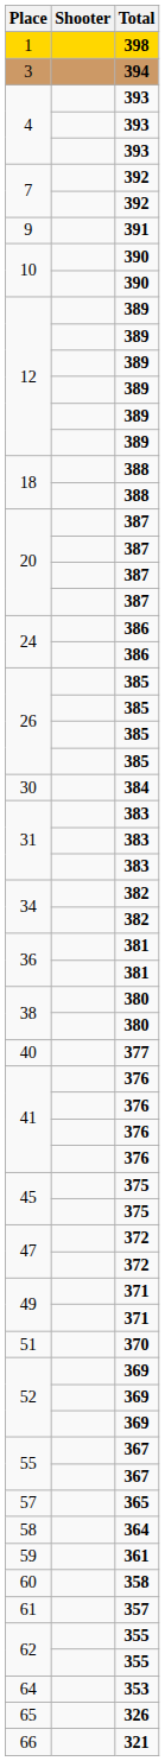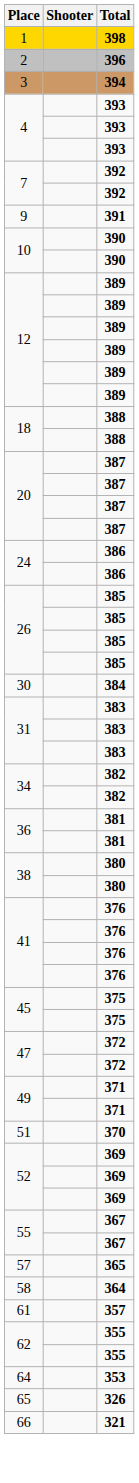 <table class=wikitable style="text-align:center">
 <tr>
 <th>Place</th>
 <th>Shooter</th>
 <th>Total</th>
 </tr>
 <tr align=center bgcolor=gold>
 <td>1</td>
 <td align=left></td>
 <td><strong>398</strong></td>
+</tr>
+<tr align=center bgcolor=silver>
+<td>2</td>
+<td align=left></td>
+<td><strong>396</strong></td>
 </tr>
 <tr align=center bgcolor=cc9966>
 <td>3</td>
 <td align=left></td>
 <td><strong>394</strong></td>
 </tr>
 <tr>
 <td rowspan=3>4</td>
 <td align=left></td>
 <td><strong>393</strong></td>
 </tr>
 <tr>
 <td align=left></td>
 <td><strong>393</strong></td>
 </tr>
 <tr>
 <td align=left></td>
 <td><strong>393</strong></td>
 </tr>
 <tr>
 <td rowspan=2>7</td>
 <td align=left></td>
 <td><strong>392</strong></td>
 </tr>
 <tr>
 <td align=left></td>
 <td><strong>392</strong></td>
 </tr>
 <tr>
 <td>9</td>
 <td align=left></td>
 <td><strong>391</strong></td>
 </tr>
 <tr>
 <td rowspan=2>10</td>
 <td align=left></td>
 <td><strong>390</strong></td>
 </tr>
 <tr>
 <td align=left></td>
 <td><strong>390</strong></td>
 </tr>
 <tr>
 <td rowspan=6>12</td>
 <td align=left></td>
 <td><strong>389</strong></td>
 </tr>
 <tr>
 <td align=left></td>
 <td><strong>389</strong></td>
 </tr>
 <tr>
 <td align=left></td>
 <td><strong>389</strong></td>
 </tr>
 <tr>
 <td align=left></td>
 <td><strong>389</strong></td>
 </tr>
 <tr>
 <td align=left></td>
 <td><strong>389</strong></td>
 </tr>
 <tr>
 <td align=left></td>
 <td><strong>389</strong></td>
 </tr>
 <tr>
 <td rowspan=2>18</td>
 <td align=left></td>
 <td><strong>388</strong></td>
 </tr>
 <tr>
 <td align=left></td>
 <td><strong>388</strong></td>
 </tr>
 <tr>
 <td rowspan=4>20</td>
 <td align=left></td>
 <td><strong>387</strong></td>
 </tr>
 <tr>
 <td align=left></td>
 <td><strong>387</strong></td>
 </tr>
 <tr>
 <td align=left></td>
 <td><strong>387</strong></td>
 </tr>
 <tr>
 <td align=left></td>
 <td><strong>387</strong></td>
 </tr>
 <tr>
 <td rowspan=2>24</td>
 <td align=left></td>
 <td><strong>386</strong></td>
 </tr>
 <tr>
 <td align=left></td>
 <td><strong>386</strong></td>
 </tr>
 <tr>
 <td rowspan=4>26</td>
 <td align=left></td>
 <td><strong>385</strong></td>
 </tr>
 <tr>
 <td align=left></td>
 <td><strong>385</strong></td>
 </tr>
 <tr>
 <td align=left></td>
 <td><strong>385</strong></td>
 </tr>
 <tr>
 <td align=left></td>
 <td><strong>385</strong></td>
 </tr>
 <tr>
 <td>30</td>
 <td align=left></td>
 <td><strong>384</strong></td>
 </tr>
 <tr>
 <td rowspan=3>31</td>
 <td align=left></td>
 <td><strong>383</strong></td>
 </tr>
 <tr>
 <td align=left></td>
 <td><strong>383</strong></td>
 </tr>
 <tr>
 <td align=left></td>
 <td><strong>383</strong></td>
 </tr>
 <tr>
 <td rowspan=2>34</td>
 <td align=left></td>
 <td><strong>382</strong></td>
 </tr>
 <tr>
 <td align=left></td>
 <td><strong>382</strong></td>
 </tr>
 <tr>
 <td rowspan=2>36</td>
 <td align=left></td>
 <td><strong>381</strong></td>
 </tr>
 <tr>
 <td align=left></td>
 <td><strong>381</strong></td>
 </tr>
 <tr>
 <td rowspan=2>38</td>
 <td align=left></td>
 <td><strong>380</strong></td>
 </tr>
 <tr>
 <td align=left></td>
 <td><strong>380</strong></td>
 </tr>
 <tr>
-<td>40</td>
-<td align=left></td>
-<td><strong>377</strong></td>
-</tr>
-<tr>
 <td rowspan=4>41</td>
 <td align=left></td>
 <td><strong>376</strong></td>
 </tr>
 <tr>
 <td align=left></td>
 <td><strong>376</strong></td>
 </tr>
 <tr>
 <td align=left></td>
 <td><strong>376</strong></td>
 </tr>
 <tr>
 <td align=left></td>
 <td><strong>376</strong></td>
 </tr>
 <tr>
 <td rowspan=2>45</td>
 <td align=left></td>
 <td><strong>375</strong></td>
 </tr>
 <tr>
 <td align=left></td>
 <td><strong>375</strong></td>
 </tr>
 <tr>
 <td rowspan=2>47</td>
 <td align=left></td>
 <td><strong>372</strong></td>
 </tr>
 <tr>
 <td align=left></td>
 <td><strong>372</strong></td>
 </tr>
 <tr>
 <td rowspan=2>49</td>
 <td align=left></td>
 <td><strong>371</strong></td>
 </tr>
 <tr>
 <td align=left></td>
 <td><strong>371</strong></td>
 </tr>
 <tr>
 <td>51</td>
 <td align=left></td>
 <td><strong>370</strong></td>
 </tr>
 <tr>
 <td rowspan=3>52</td>
 <td align=left></td>
 <td><strong>369</strong></td>
 </tr>
 <tr>
 <td align=left></td>
 <td><strong>369</strong></td>
 </tr>
 <tr>
 <td align=left></td>
 <td><strong>369</strong></td>
 </tr>
 <tr>
 <td rowspan=2>55</td>
 <td align=left></td>
 <td><strong>367</strong></td>
 </tr>
 <tr>
 <td align=left></td>
 <td><strong>367</strong></td>
 </tr>
 <tr>
 <td>57</td>
 <td align=left></td>
 <td><strong>365</strong></td>
 </tr>
 <tr>
 <td>58</td>
 <td align=left></td>
 <td><strong>364</strong></td>
 </tr>
 <tr>
-<td>59</td>
-<td align=left></td>
-<td><strong>361</strong></td>
-</tr>
-<tr>
-<td>60</td>
-<td align=left></td>
-<td><strong>358</strong></td>
-</tr>
-<tr>
 <td>61</td>
 <td align=left></td>
 <td><strong>357</strong></td>
 </tr>
 <tr>
 <td rowspan=2>62</td>
 <td align=left></td>
 <td><strong>355</strong></td>
 </tr>
 <tr>
 <td align=left></td>
 <td><strong>355</strong></td>
 </tr>
 <tr>
 <td>64</td>
 <td align=left></td>
 <td><strong>353</strong></td>
 </tr>
 <tr>
 <td>65</td>
 <td align=left></td>
 <td><strong>326</strong></td>
 </tr>
 <tr>
 <td>66</td>
 <td align=left></td>
 <td><strong>321</strong></td>
 </tr>
 </table>
